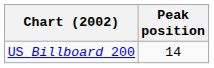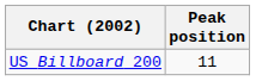 <table class="wikitable sortable">
 <tr>
 <th scope="col">Chart (2002)</th>
 <th scope="col">Peak<br>position</th>
 </tr>
 <tr>
 <td><a href='#'>US <em>Billboard</em> 200</a></td>
-<td align="center">14</td>
+<td align="center">11</td>
 </tr>
 </table>
